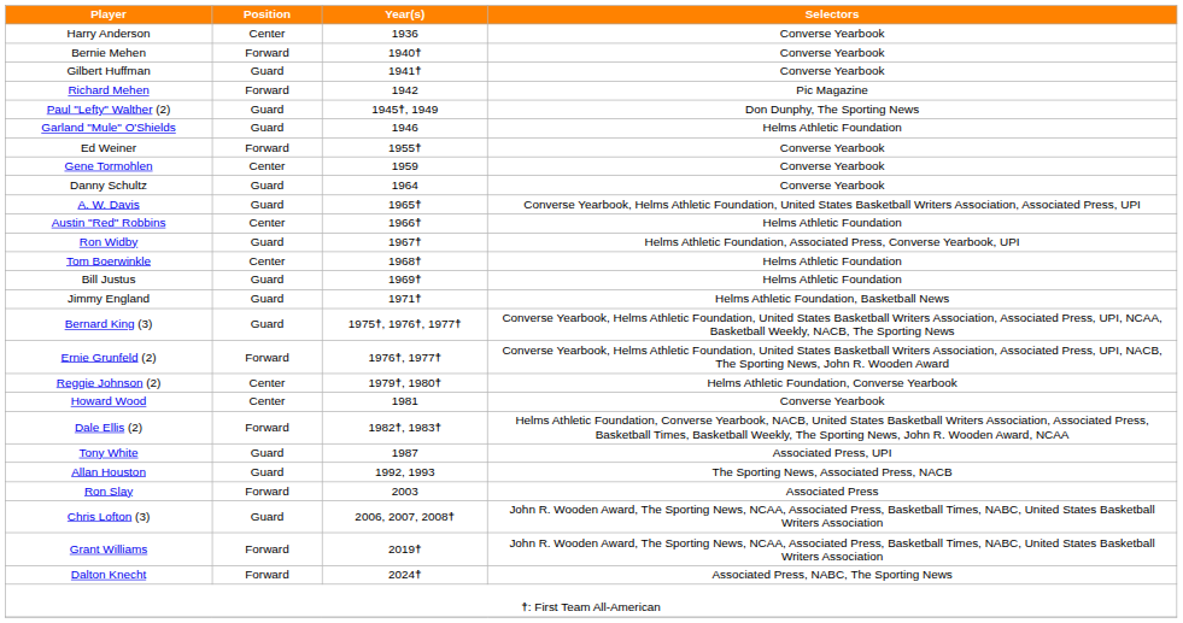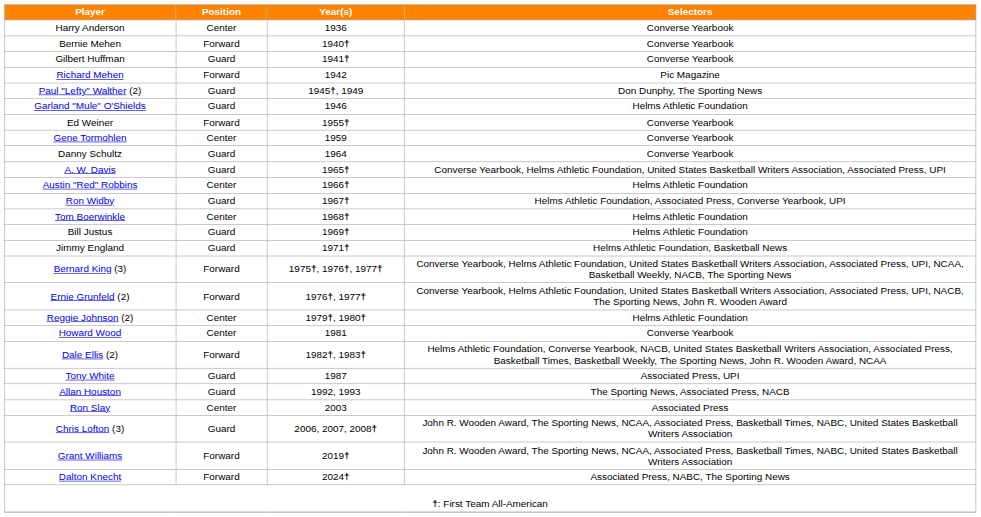 <table class="wikitable" style="background:white; min-width:70%">
 <tr>
 <th style="background: #FF8200; color:white; width:15%">Player</th>
 <th style="background: #FF8200; color:white; width:8%">Position</th>
 <th style="background: #FF8200; color:white; width:12%">Year(s)</th>
 <th style="background: #FF8200; color:white;width:50%">Selectors</th>
 </tr>
 <tr align="center">
 <td>Harry Anderson</td>
 <td>Center</td>
 <td>1936</td>
 <td>Converse Yearbook</td>
 </tr>
 <tr align="center">
 <td>Bernie Mehen</td>
 <td>Forward</td>
 <td>1940<strong>†</strong></td>
 <td>Converse Yearbook</td>
 </tr>
 <tr align="center">
 <td>Gilbert Huffman</td>
 <td>Guard</td>
 <td>1941<strong>†</strong></td>
 <td>Converse Yearbook</td>
 </tr>
 <tr align="center">
 <td><a href='#'>Richard Mehen</a></td>
 <td>Forward</td>
 <td>1942</td>
 <td>Pic Magazine</td>
 </tr>
 <tr align="center">
 <td><a href='#'>Paul "Lefty" Walther</a> (2)</td>
 <td>Guard</td>
 <td>1945<strong>†</strong>, 1949</td>
 <td>Don Dunphy, The Sporting News</td>
 </tr>
 <tr align="center">
 <td><a href='#'>Garland "Mule" O'Shields</a></td>
 <td>Guard</td>
 <td>1946</td>
 <td>Helms Athletic Foundation</td>
 </tr>
 <tr align="center">
 <td>Ed Weiner</td>
 <td>Forward</td>
 <td>1955<strong>†</strong></td>
 <td>Converse Yearbook</td>
 </tr>
 <tr align="center">
 <td><a href='#'>Gene Tormohlen</a></td>
 <td>Center</td>
 <td>1959</td>
 <td>Converse Yearbook</td>
 </tr>
 <tr align="center">
 <td>Danny Schultz</td>
 <td>Guard</td>
 <td>1964</td>
 <td>Converse Yearbook</td>
 </tr>
 <tr align="center">
 <td><a href='#'>A. W. Davis</a></td>
 <td>Guard</td>
 <td>1965<strong>†</strong></td>
 <td>Converse Yearbook, Helms Athletic Foundation, United States Basketball Writers Association, Associated Press, UPI</td>
 </tr>
 <tr align="center">
 <td><a href='#'>Austin "Red" Robbins</a></td>
 <td>Center</td>
 <td>1966<strong>†</strong></td>
 <td>Helms Athletic Foundation</td>
 </tr>
 <tr align="center">
 <td><a href='#'>Ron Widby</a></td>
 <td>Guard</td>
 <td>1967<strong>†</strong></td>
 <td>Helms Athletic Foundation, Associated Press, Converse Yearbook, UPI</td>
 </tr>
 <tr align="center">
 <td><a href='#'>Tom Boerwinkle</a></td>
 <td>Center</td>
 <td>1968<strong>†</strong></td>
 <td>Helms Athletic Foundation</td>
 </tr>
 <tr align="center">
 <td>Bill Justus</td>
 <td>Guard</td>
 <td>1969<strong>†</strong></td>
 <td>Helms Athletic Foundation</td>
 </tr>
 <tr align="center">
 <td>Jimmy England</td>
 <td>Guard</td>
 <td>1971<strong>†</strong></td>
 <td>Helms Athletic Foundation, Basketball News</td>
 </tr>
 <tr align="center">
 <td><a href='#'>Bernard King</a> (3)</td>
-<td>Guard</td>
+<td>Forward</td>
 <td>1975<strong>†</strong>, 1976<strong>†</strong>, 1977<strong>†</strong></td>
 <td>Converse Yearbook, Helms Athletic Foundation, United States Basketball Writers Association, Associated Press, UPI, NCAA, Basketball Weekly, NACB, The Sporting News</td>
 </tr>
 <tr align="center">
 <td><a href='#'>Ernie Grunfeld</a> (2)</td>
 <td>Forward</td>
 <td>1976<strong>†</strong>, 1977<strong>†</strong></td>
 <td>Converse Yearbook, Helms Athletic Foundation, United States Basketball Writers Association, Associated Press, UPI, NACB, The Sporting News, John R. Wooden Award</td>
 </tr>
 <tr align="center">
 <td><a href='#'>Reggie Johnson</a> (2)</td>
 <td>Center</td>
 <td>1979<strong>†</strong>, 1980<strong>†</strong></td>
-<td>Helms Athletic Foundation, Converse Yearbook</td>
+<td>Helms Athletic Foundation</td>
 </tr>
 <tr align="center">
 <td><a href='#'>Howard Wood</a></td>
 <td>Center</td>
 <td>1981</td>
 <td>Converse Yearbook</td>
 </tr>
 <tr align="center">
 <td><a href='#'>Dale Ellis</a> (2)</td>
 <td>Forward</td>
 <td>1982<strong>†</strong>, 1983<strong>†</strong></td>
 <td>Helms Athletic Foundation, Converse Yearbook, NACB, United States Basketball Writers Association, Associated Press, Basketball Times, Basketball Weekly, The Sporting News, John R. Wooden Award, NCAA</td>
 </tr>
 <tr align="center">
 <td><a href='#'>Tony White</a></td>
 <td>Guard</td>
 <td>1987</td>
 <td>Associated Press, UPI</td>
 </tr>
 <tr align="center">
 <td><a href='#'>Allan Houston</a></td>
 <td>Guard</td>
 <td>1992, 1993</td>
 <td>The Sporting News, Associated Press, NACB</td>
 </tr>
 <tr align="center">
 <td><a href='#'>Ron Slay</a></td>
-<td>Forward</td>
+<td>Center</td>
 <td>2003</td>
 <td>Associated Press</td>
 </tr>
 <tr align="center">
 <td><a href='#'>Chris Lofton</a> (3)</td>
 <td>Guard</td>
 <td>2006, 2007, 2008<strong>†</strong></td>
 <td>John R. Wooden Award, The Sporting News, NCAA, Associated Press, Basketball Times, NABC, United States Basketball Writers Association</td>
 </tr>
 <tr align="center">
 <td><a href='#'>Grant Williams</a></td>
 <td>Forward</td>
 <td>2019<strong>†</strong></td>
 <td>John R. Wooden Award, The Sporting News, NCAA, Associated Press, Basketball Times, NABC, United States Basketball Writers Association</td>
 </tr>
 <tr align="center">
 <td><a href='#'>Dalton Knecht</a></td>
 <td>Forward</td>
 <td>2024<strong>†</strong></td>
 <td>Associated Press, NABC, The Sporting News</td>
 </tr>
 <tr align="center">
 <td colspan=4><br><strong>†</strong>: First Team All-American</td>
 </tr>
 <tr>
 </tr>
 </table>
